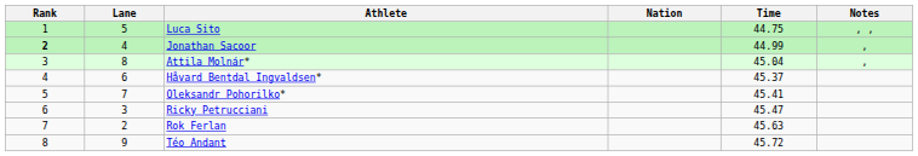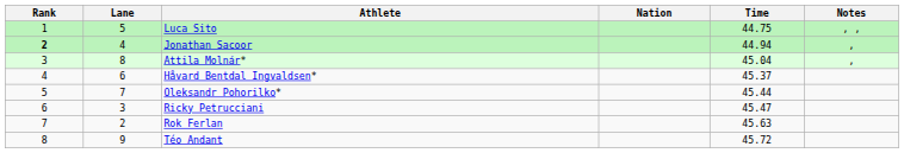 <table class="wikitable sortable" style="text-align:center;width: 60%;">
 <tr>
 <th scope="col">Rank</th>
 <th scope="col">Lane</th>
 <th scope="col">Athlete</th>
 <th scope="col">Nation</th>
 <th scope="col">Time</th>
 <th scope="col">Notes</th>
 </tr>
 <tr bgcolor=bbf3bb>
 <td>1</td>
 <td>5</td>
 <td align=left><a href='#'>Luca Sito</a></td>
 <td align=left></td>
 <td>44.75</td>
 <td>, , </td>
 </tr>
 <tr bgcolor=bbf3bb>
 <td><strong>2</strong></td>
 <td>4</td>
 <td align=left><a href='#'>Jonathan Sacoor</a></td>
 <td align=left></td>
-<td>44.99</td>
+<td>44.94</td>
 <td>, </td>
 </tr>
 <tr bgcolor=ddffdd>
 <td>3</td>
 <td>8</td>
 <td align=left><a href='#'>Attila Molnár</a>*</td>
 <td align=left></td>
 <td>45.04</td>
 <td>, </td>
 </tr>
 <tr>
 <td>4</td>
 <td>6</td>
 <td align=left><a href='#'>Håvard Bentdal Ingvaldsen</a>*</td>
 <td align=left></td>
 <td>45.37</td>
 <td></td>
 </tr>
 <tr>
 <td>5</td>
 <td>7</td>
 <td align=left><a href='#'>Oleksandr Pohorilko</a>*</td>
 <td align=left></td>
-<td>45.41</td>
+<td>45.44</td>
 <td></td>
 </tr>
 <tr>
 <td>6</td>
 <td>3</td>
 <td align=left><a href='#'>Ricky Petrucciani</a></td>
 <td align=left></td>
 <td>45.47</td>
 <td></td>
 </tr>
 <tr>
 <td>7</td>
 <td>2</td>
 <td align=left><a href='#'>Rok Ferlan</a></td>
 <td align=left></td>
 <td>45.63</td>
 <td></td>
 </tr>
 <tr>
 <td>8</td>
 <td>9</td>
 <td align=left><a href='#'>Téo Andant</a></td>
 <td align=left></td>
 <td>45.72</td>
 <td></td>
 </tr>
 </table>
